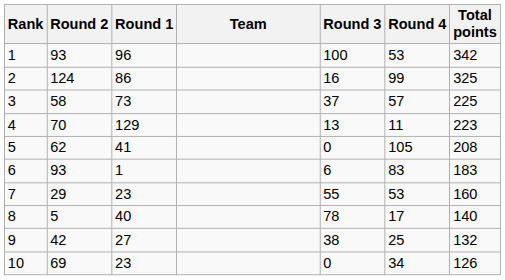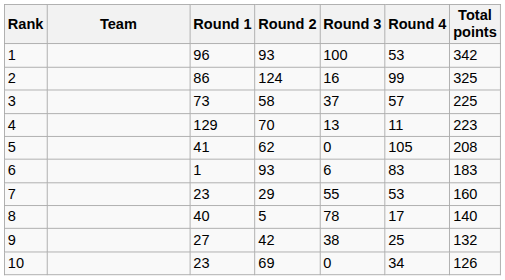 <table class="wikitable sortable">
 <tr>
 <th width=20>Rank</th>
+<th width=150>Team</th>
+<th width=40>Round 1</th>
 <th width=40>Round 2</th>
-<th width=40>Round 1</th>
-<th width=150>Team</th>
 <th width=40>Round 3</th>
 <th width=40>Round 4</th>
 <th width=40>Total points</th>
 </tr>
 <tr>
 <td>1</td>
+<td></td>
+<td>96</td>
 <td>93</td>
-<td>96</td>
-<td></td>
 <td>100</td>
 <td>53</td>
 <td>342</td>
 </tr>
 <tr>
 <td>2</td>
+<td></td>
+<td>86</td>
 <td>124</td>
-<td>86</td>
-<td></td>
 <td>16</td>
 <td>99</td>
 <td>325</td>
 </tr>
 <tr>
 <td>3</td>
+<td></td>
+<td>73</td>
 <td>58</td>
-<td>73</td>
-<td></td>
 <td>37</td>
 <td>57</td>
 <td>225</td>
 </tr>
 <tr>
 <td>4</td>
+<td></td>
+<td>129</td>
 <td>70</td>
-<td>129</td>
-<td></td>
 <td>13</td>
 <td>11</td>
 <td>223</td>
 </tr>
 <tr>
 <td>5</td>
+<td></td>
+<td>41</td>
 <td>62</td>
-<td>41</td>
-<td></td>
 <td>0</td>
 <td>105</td>
 <td>208</td>
 </tr>
 <tr>
 <td>6</td>
+<td></td>
+<td>1</td>
 <td>93</td>
-<td>1</td>
-<td></td>
 <td>6</td>
 <td>83</td>
 <td>183</td>
 </tr>
 <tr>
 <td>7</td>
+<td></td>
+<td>23</td>
 <td>29</td>
-<td>23</td>
-<td></td>
 <td>55</td>
 <td>53</td>
 <td>160</td>
 </tr>
 <tr>
 <td>8</td>
+<td></td>
+<td>40</td>
 <td>5</td>
-<td>40</td>
-<td></td>
 <td>78</td>
 <td>17</td>
 <td>140</td>
 </tr>
 <tr>
 <td>9</td>
+<td></td>
+<td>27</td>
 <td>42</td>
-<td>27</td>
-<td></td>
 <td>38</td>
 <td>25</td>
 <td>132</td>
 </tr>
 <tr>
 <td>10</td>
+<td></td>
+<td>23</td>
 <td>69</td>
-<td>23</td>
-<td></td>
 <td>0</td>
 <td>34</td>
 <td>126</td>
 </tr>
 </table>
